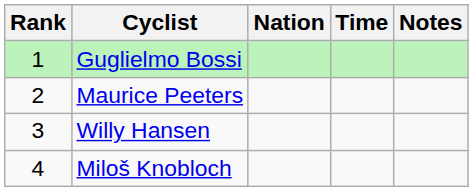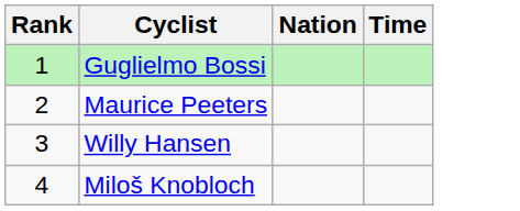 <table class="wikitable sortable" style="text-align:center">
 <tr>
 <th>Rank</th>
 <th>Cyclist</th>
 <th>Nation</th>
 <th>Time</th>
-<th>Notes</th>
 </tr>
 <tr bgcolor=bbf3bb>
 <td>1</td>
 <td align=left><a href='#'>Guglielmo Bossi</a></td>
 <td align=left></td>
-<td></td>
 <td></td>
 </tr>
 <tr>
 <td>2</td>
 <td align=left><a href='#'>Maurice Peeters</a></td>
 <td align=left></td>
 <td></td>
-<td></td>
 </tr>
 <tr>
 <td>3</td>
 <td align=left><a href='#'>Willy Hansen</a></td>
 <td align=left></td>
-<td></td>
 <td></td>
 </tr>
 <tr>
 <td>4</td>
 <td align=left><a href='#'>Miloš Knobloch</a></td>
 <td align=left></td>
 <td></td>
-<td></td>
 </tr>
 </table>
